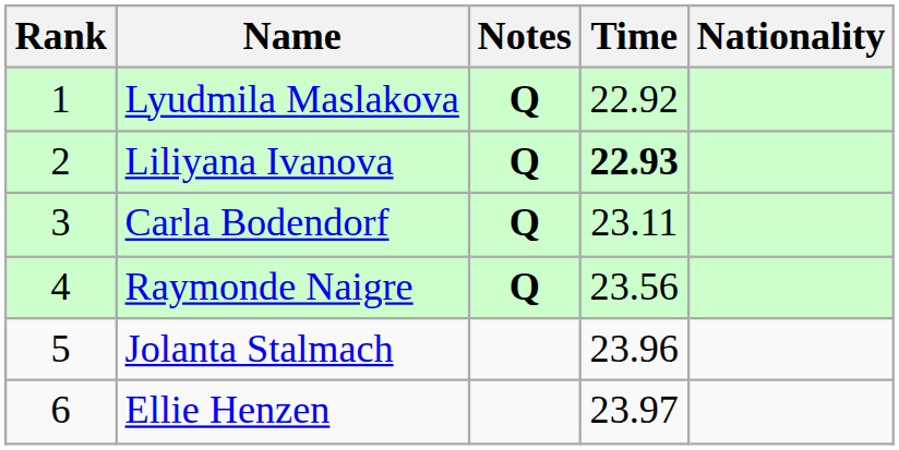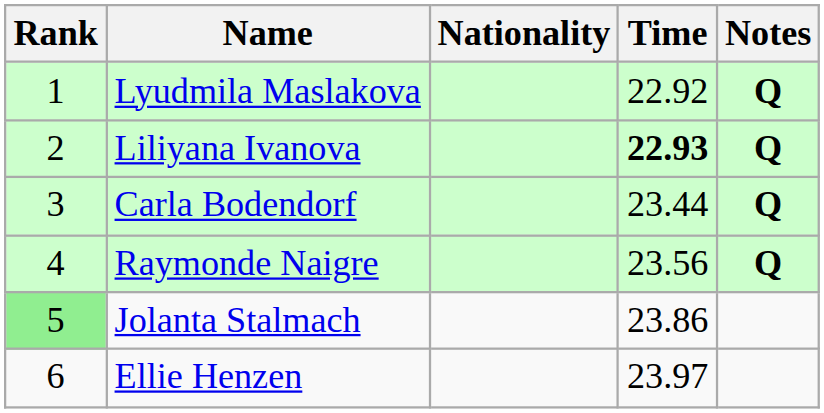 <table class="wikitable sortable" style="text-align:center">
 <tr>
 <th>Rank</th>
 <th>Name</th>
+<th>Nationality</th>
+<th>Time</th>
 <th>Notes</th>
-<th>Time</th>
-<th>Nationality</th>
 </tr>
 <tr bgcolor=ccffcc>
 <td>1</td>
 <td align=left><a href='#'>Lyudmila Maslakova</a></td>
+<td align=left></td>
+<td>22.92</td>
 <td><strong>Q</strong></td>
-<td>22.92</td>
-<td align=left></td>
 </tr>
 <tr bgcolor=ccffcc>
 <td>2</td>
 <td align=left><a href='#'>Liliyana Ivanova</a></td>
+<td align=left></td>
+<td><strong>22.93</strong></td>
 <td><strong>Q</strong></td>
-<td><strong>22.93</strong></td>
-<td align=left></td>
 </tr>
 <tr bgcolor=ccffcc>
 <td>3</td>
 <td align=left><a href='#'>Carla Bodendorf</a></td>
+<td align=left></td>
+<td>23.44</td>
 <td><strong>Q</strong></td>
-<td>23.11</td>
-<td align=left></td>
 </tr>
 <tr bgcolor=ccffcc>
 <td>4</td>
 <td align=left><a href='#'>Raymonde Naigre</a></td>
+<td align=left></td>
+<td>23.56</td>
 <td><strong>Q</strong></td>
-<td>23.56</td>
-<td align=left></td>
 </tr>
 <tr>
-<td>5</td>
+<td style="background: lightgreen;">5</td>
 <td align=left><a href='#'>Jolanta Stalmach</a></td>
+<td align=left></td>
+<td>23.86</td>
 <td></td>
-<td>23.96</td>
-<td align=left></td>
 </tr>
 <tr>
 <td>6</td>
 <td align=left><a href='#'>Ellie Henzen</a></td>
+<td align=left></td>
+<td>23.97</td>
 <td></td>
-<td>23.97</td>
-<td align=left></td>
 </tr>
 </table>
